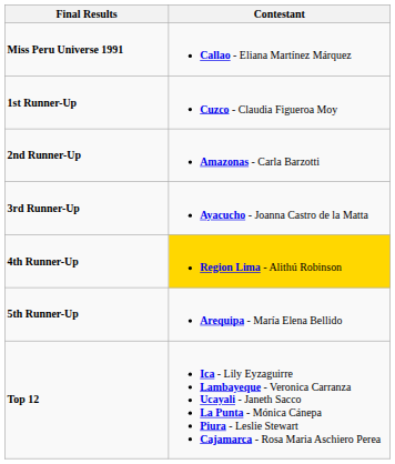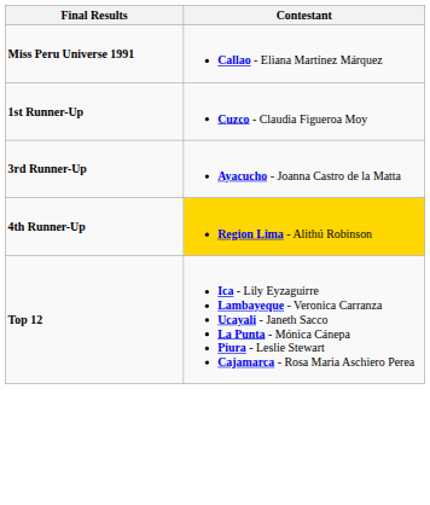 <table class="wikitable sortable" style="font-size:95%;">
 <tr>
 <th width="220">Final Results</th>
 <th width="300">Contestant</th>
 </tr>
 <tr>
 <td><strong>Miss Peru Universe 1991</strong></td>
 <td><br><ul><li> <strong><a href='#'>Callao</a></strong> - Eliana Martínez Márquez</li></ul></td>
 </tr>
 <tr>
 <td><strong>1st Runner-Up</strong></td>
 <td><br><ul><li> <strong><a href='#'>Cuzco</a></strong> - Claudia Figueroa Moy</li></ul></td>
 </tr>
 <tr>
-<td><strong>2nd Runner-Up</strong></td>
-<td><br><ul><li> <strong><a href='#'>Amazonas</a></strong> - Carla Barzotti</li></ul></td>
-</tr>
-<tr>
 <td><strong>3rd Runner-Up</strong></td>
 <td><br><ul><li> <strong><a href='#'>Ayacucho</a></strong> - Joanna Castro de la Matta</li></ul></td>
 </tr>
 <tr>
 <td><strong>4th Runner-Up</strong></td>
 <td style="background: gold;"><br><ul><li> <strong><a href='#'>Region Lima</a></strong> - Alithú Robinson</li></ul></td>
 </tr>
 <tr>
-<td><strong>5th Runner-Up</strong></td>
-<td><br><ul><li> <strong><a href='#'>Arequipa</a></strong> - María Elena Bellido</li></ul></td>
-</tr>
-<tr>
 <td><strong>Top 12</strong></td>
 <td><br><ul><li> <strong><a href='#'>Ica</a></strong> - Lily Eyzaguirre</li><li> <strong><a href='#'>Lambayeque</a></strong> - Veronica Carranza</li><li> <strong><a href='#'>Ucayali</a></strong> - Janeth Sacco</li><li> <strong><a href='#'>La Punta</a></strong> - Mónica Cánepa</li><li> <strong><a href='#'>Piura</a></strong> - Leslie Stewart</li><li> <strong><a href='#'>Cajamarca</a></strong> - Rosa Maria Aschiero Perea</li></ul></td>
 </tr>
 </table>
